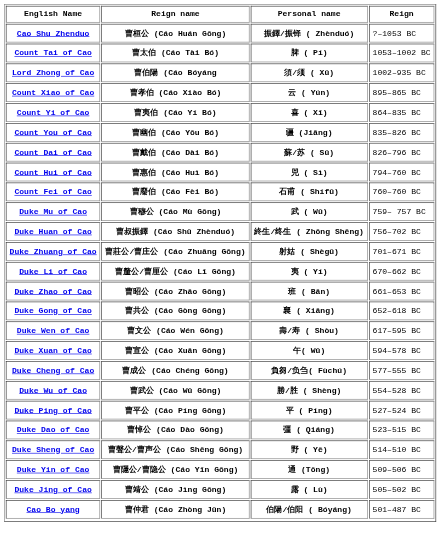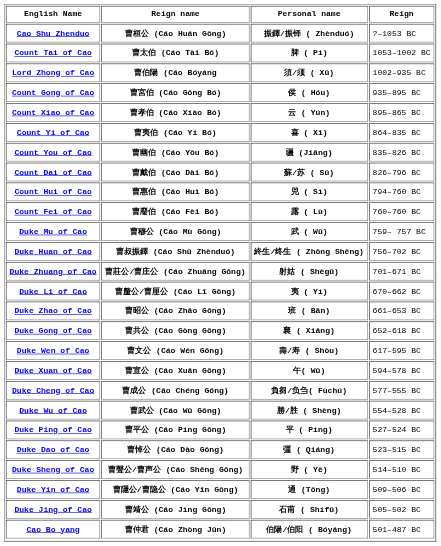 <table border="1" cellpadding="5">
 <tr>
 <th>English Name</th>
 <th>Reign name</th>
 <th>Personal name</th>
 <th>Reign</th>
 </tr>
 <tr ---–>
 <th><a href='#'>Cao Shu Zhenduo</a></th>
 <th>曹桓公 (Cáo Huán Gōng)</th>
 <th>振鐸/振铎 ( Zhènduó)</th>
 <td>?–1053 BC</td>
 </tr>
 <tr ---–>
 <th><a href='#'>Count Tai of Cao</a></th>
 <th>曹太伯 (Cáo Tài Bó)</th>
 <th>脾 ( Pí)</th>
 <td>1053–1002 BC</td>
 </tr>
 <tr ---–>
 <th><a href='#'>Lord Zhong of Cao</a></th>
 <th>曹伯陽 (Cáo Bóyáng</th>
 <th>須/须 ( Xū)</th>
 <td>1002–935 BC</td>
+</tr>
+<tr ---–>
+<th><a href='#'>Count Gong of Cao</a></th>
+<th>曹宮伯 (Cáo Gōng Bó)</th>
+<th>侯 ( Hóu)</th>
+<td>935–895 BC</td>
 </tr>
 <tr ---–>
 <th><a href='#'>Count Xiao of Cao</a></th>
 <th>曹孝伯 (Cáo Xiào Bó)</th>
 <th>云 ( Yún)</th>
 <td>895–865 BC</td>
 </tr>
 <tr ---–>
 <th><a href='#'>Count Yi of Cao</a></th>
 <th>曹夷伯 (Cáo Yí Bó)</th>
 <th>喜 ( Xǐ)</th>
 <td>864–835 BC</td>
 </tr>
 <tr ---–>
 <th><a href='#'>Count You of Cao</a></th>
 <th>曹幽伯 (Cáo Yōu Bó)</th>
 <th>疆 (Jiāng)</th>
 <td>835–826 BC</td>
 </tr>
 <tr ---–>
 <th><a href='#'>Count Dai of Cao</a></th>
 <th>曹戴伯 (Cáo Dài Bó)</th>
 <th>蘇/苏 ( Sū)</th>
 <td>826–796 BC</td>
 </tr>
 <tr ---–>
 <th><a href='#'>Count Hui of Cao</a></th>
 <th>曹惠伯 (Cáo Huì Bó)</th>
 <th>兕 ( Sì)</th>
 <td>794–760 BC</td>
 </tr>
 <tr ---–>
 <th><a href='#'>Count Fei of Cao</a></th>
 <th>曹廢伯 (Cáo Fèi Bó)</th>
-<th>石甫 ( Shífǔ)</th>
+<th>露 ( Lù)</th>
 <td>760–760 BC</td>
 </tr>
 <tr ---–>
 <th><a href='#'>Duke Mu of Cao</a></th>
 <th>曹穆公 (Cáo Mù Gōng)</th>
 <th>武 ( Wǔ)</th>
 <td>759– 757 BC</td>
 </tr>
 <tr ---–>
 <th><a href='#'>Duke Huan of Cao</a></th>
 <th>曹叔振鐸 (Cáo Shū Zhènduó)</th>
 <th>終生/终生 ( Zhōng Shēng)</th>
 <td>756–702 BC</td>
 </tr>
 <tr --->
 <th><a href='#'>Duke Zhuang of Cao</a></th>
 <th>曹莊公/曹庄公 (Cáo Zhuāng Gōng)</th>
 <th>射姑 ( Shègū)</th>
 <td>701–671 BC</td>
 </tr>
 <tr ---–>
 <th><a href='#'>Duke Li of Cao</a></th>
 <th>曹釐公/曹厘公 (Cáo Lǐ Gōng)</th>
 <th>夷 ( Yí)</th>
 <td>670–662 BC</td>
 </tr>
 <tr ---–>
 <th><a href='#'>Duke Zhao of Cao</a></th>
 <th>曹昭公 (Cáo Zhāo Gōng)</th>
 <th>班 ( Bān)</th>
 <td>661–653 BC</td>
 </tr>
 <tr ---–>
 <th><a href='#'>Duke Gong of Cao</a></th>
 <th>曹共公 (Cáo Gòng Gōng)</th>
 <th>襄 ( Xiāng)</th>
 <td>652–618 BC</td>
 </tr>
 <tr --->
 <th><a href='#'>Duke Wen of Cao</a></th>
 <th>曹文公 (Cáo Wén Gōng)</th>
 <th>壽/寿 ( Shòu)</th>
 <td>617–595 BC</td>
 </tr>
 <tr ---–>
 <th><a href='#'>Duke Xuan of Cao</a></th>
 <th>曹宣公 (Cáo Xuān Gōng)</th>
 <th>午( Wǔ)</th>
 <td>594–578 BC</td>
 </tr>
 <tr ---–>
 <th><a href='#'>Duke Cheng of Cao</a></th>
 <th>曹成公 (Cáo Chéng Gōng)</th>
 <th>負芻/负刍( Fùchú)</th>
 <td>577–555 BC</td>
 </tr>
 <tr ---–>
 <th><a href='#'>Duke Wu of Cao</a></th>
 <th>曹武公 (Cáo Wǔ Gōng)</th>
 <th>勝/胜 ( Shèng)</th>
 <td>554–528 BC</td>
 </tr>
 <tr ---–>
 <th><a href='#'>Duke Ping of Cao</a></th>
 <th>曹平公 (Cáo Píng Gōng)</th>
 <th>平 ( Píng)</th>
 <td>527–524 BC</td>
 </tr>
 <tr ---–>
 <th><a href='#'>Duke Dao of Cao</a></th>
 <th>曹悼公 (Cáo Dào Gōng)</th>
 <th>彊 ( Qiáng)</th>
 <td>523–515 BC</td>
 </tr>
 <tr ---–>
 <th><a href='#'>Duke Sheng of Cao</a></th>
 <th>曹聲公/曹声公 (Cáo Shēng Gōng)</th>
 <th>野 ( Yě)</th>
 <td>514–510 BC</td>
 </tr>
 <tr ---–>
 <th><a href='#'>Duke Yin of Cao</a></th>
 <th>曹隱公/曹隐公 (Cáo Yǐn Gōng)</th>
 <th>通 (Tōng)</th>
 <td>509–506 BC</td>
 </tr>
 <tr ---–>
 <th><a href='#'>Duke Jing of Cao</a></th>
 <th>曹靖公 (Cáo Jìng Gōng)</th>
-<th>露 ( Lù)</th>
+<th>石甫 ( Shífǔ)</th>
 <td>505–502 BC</td>
 </tr>
 <tr ---–>
 <th><a href='#'>Cao Bo yang</a></th>
 <th>曹仲君 (Cáo Zhòng Jūn)</th>
 <th>伯陽/伯阳 ( Bóyáng)</th>
 <td>501–487 BC</td>
 </tr>
 <tr ---–>
 </tr>
 </table>
